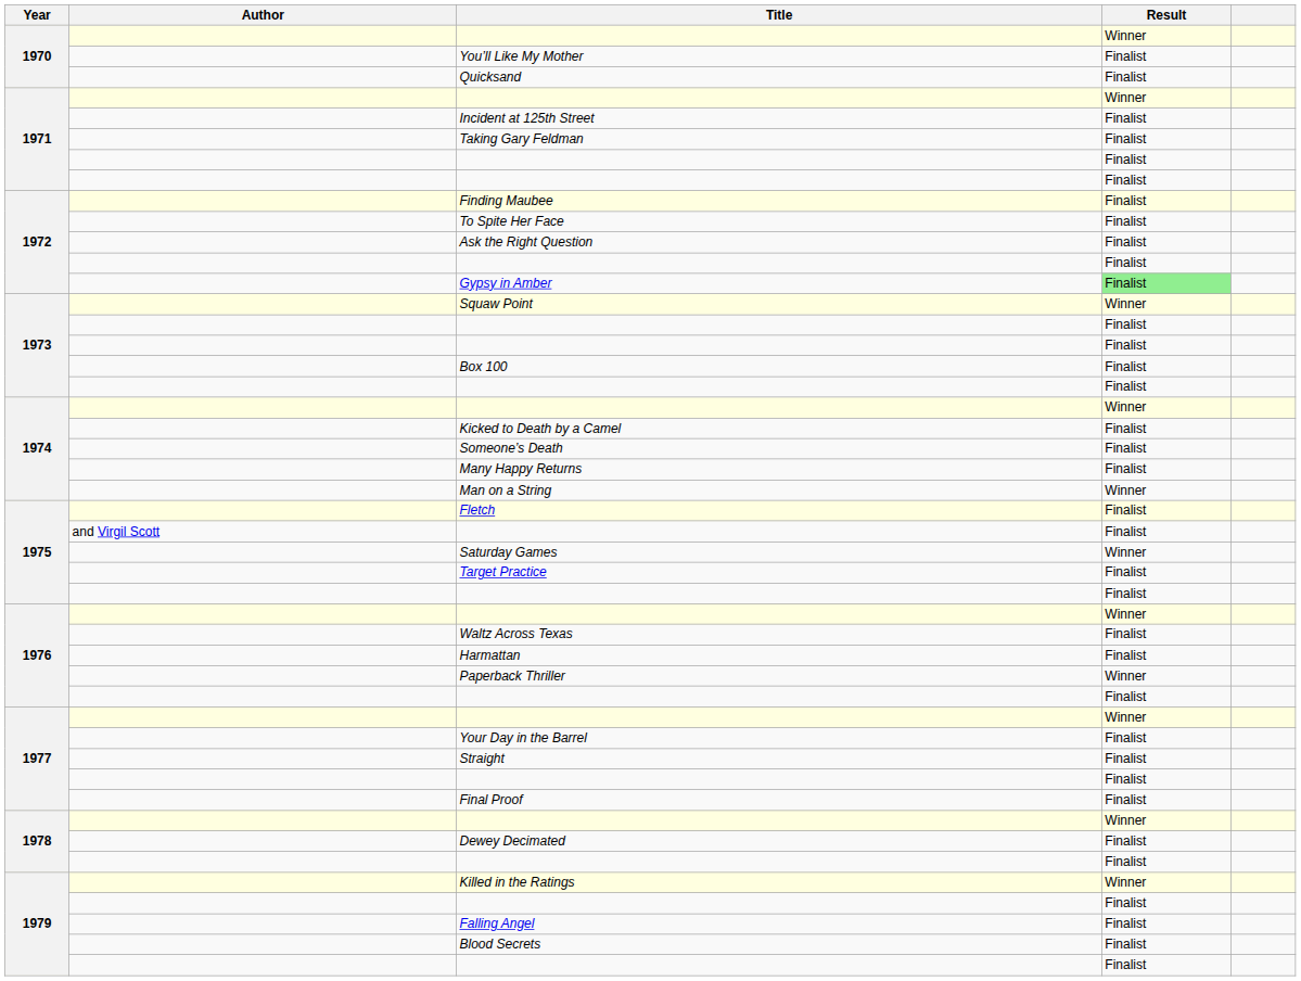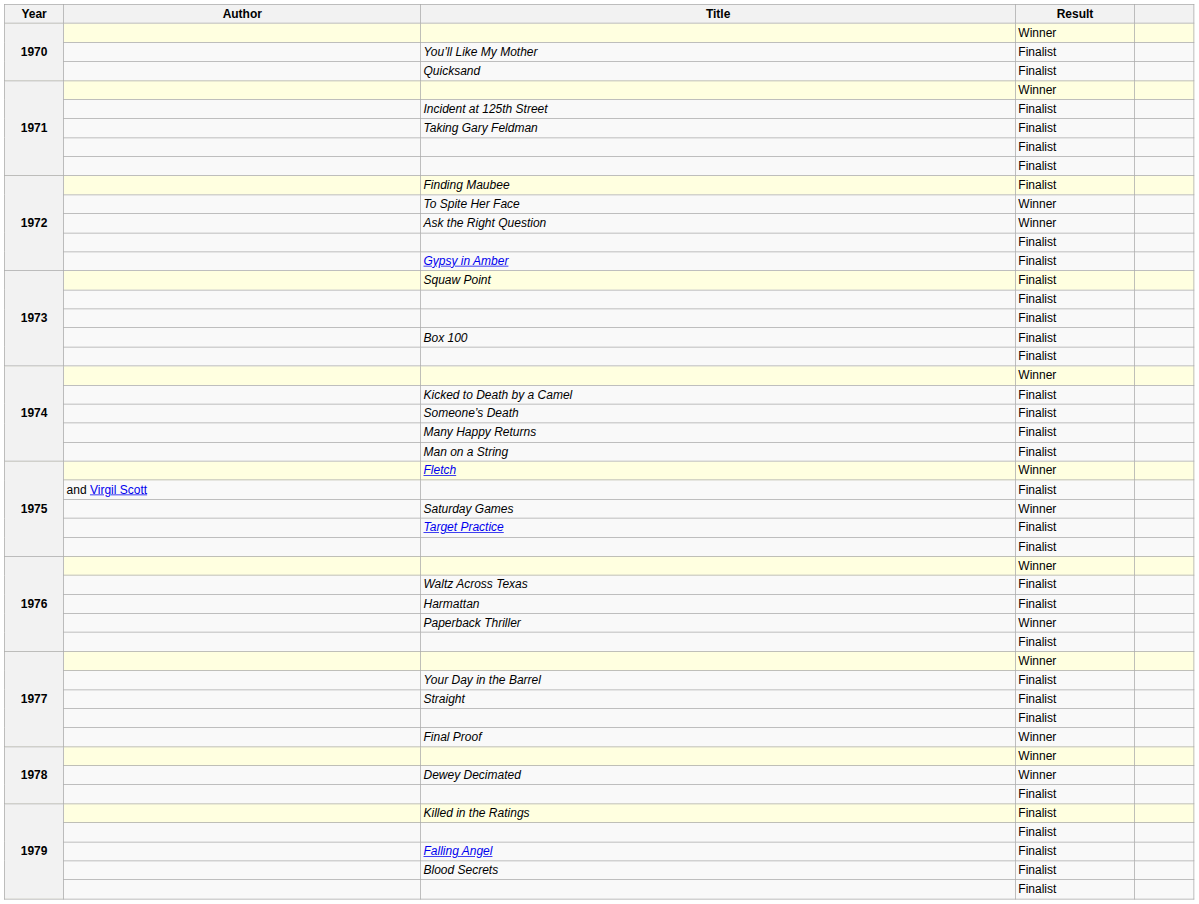 <table class="wikitable sortable mw-collapsible" style="width:80%">
 <tr>
 <th scope="col" width="5%">Year</th>
 <th scope="col" width="30%">Author</th>
 <th scope="col" width="50%">Title</th>
 <th scope="col" width="10%">Result</th>
 <th scope="col" width="5%"></th>
 </tr>
 <tr style="background:lightyellow;">
 <th rowspan="3">1970</th>
 <td></td>
 <td><em></em></td>
 <td>Winner</td>
 <td><em></em></td>
 </tr>
 <tr>
 <td></td>
 <td><em>You’ll Like My Mother</em></td>
 <td>Finalist</td>
 <td></td>
 </tr>
 <tr>
 <td></td>
 <td><em>Quicksand</em></td>
 <td>Finalist</td>
 <td></td>
 </tr>
 <tr style="background:lightyellow;">
 <th rowspan="5">1971</th>
 <td></td>
 <td><em></em></td>
 <td>Winner</td>
 <td></td>
 </tr>
 <tr>
 <td></td>
 <td><em>Incident at 125th Street</em></td>
 <td>Finalist</td>
 <td></td>
 </tr>
 <tr>
 <td></td>
 <td><em>Taking Gary Feldman</em></td>
 <td>Finalist</td>
 <td></td>
 </tr>
 <tr>
 <td></td>
 <td></td>
 <td>Finalist</td>
 <td></td>
 </tr>
 <tr>
 <td></td>
 <td></td>
 <td>Finalist</td>
 <td></td>
 </tr>
 <tr style="background:lightyellow;">
 <th rowspan="5">1972</th>
 <td></td>
 <td><em>Finding Maubee</em></td>
 <td>Finalist</td>
 <td></td>
 </tr>
 <tr>
 <td></td>
 <td><em>To Spite Her Face</em></td>
-<td>Finalist</td>
+<td>Winner</td>
 <td></td>
 </tr>
 <tr>
 <td></td>
 <td><em>Ask the Right Question</em></td>
-<td>Finalist</td>
+<td>Winner</td>
 <td></td>
 </tr>
 <tr>
 <td></td>
 <td></td>
 <td>Finalist</td>
 <td></td>
 </tr>
 <tr>
 <td></td>
 <td><em><a href='#'>Gypsy in Amber</a></em></td>
-<td style="background: lightgreen;">Finalist</td>
+<td>Finalist</td>
 <td></td>
 </tr>
 <tr style="background:lightyellow;">
 <th rowspan="5">1973</th>
 <td></td>
 <td><em>Squaw Point</em></td>
-<td>Winner</td>
+<td>Finalist</td>
 <td></td>
 </tr>
 <tr>
 <td></td>
 <td></td>
 <td>Finalist</td>
 <td></td>
 </tr>
 <tr>
 <td></td>
 <td></td>
 <td>Finalist</td>
 <td></td>
 </tr>
 <tr>
 <td></td>
 <td><em>Box 100</em></td>
 <td>Finalist</td>
 <td></td>
 </tr>
 <tr>
 <td></td>
 <td></td>
 <td>Finalist</td>
 <td></td>
 </tr>
 <tr style="background:lightyellow;">
 <th rowspan="5">1974</th>
 <td></td>
 <td><em></em></td>
 <td>Winner</td>
 <td></td>
 </tr>
 <tr>
 <td></td>
 <td><em>Kicked to Death by a Camel</em></td>
 <td>Finalist</td>
 <td></td>
 </tr>
 <tr>
 <td></td>
 <td><em>Someone’s Death</em></td>
 <td>Finalist</td>
 <td></td>
 </tr>
 <tr>
 <td></td>
 <td><em>Many Happy Returns</em></td>
 <td>Finalist</td>
 <td></td>
 </tr>
 <tr>
 <td></td>
 <td><em>Man on a String</em></td>
-<td>Winner</td>
+<td>Finalist</td>
 <td></td>
 </tr>
 <tr style="background:lightyellow;">
 <th rowspan="5">1975</th>
 <td></td>
 <td><em><a href='#'>Fletch</a></em></td>
-<td>Finalist</td>
+<td>Winner</td>
 <td></td>
 </tr>
 <tr>
 <td> and <a href='#'>Virgil Scott</a></td>
 <td></td>
 <td>Finalist</td>
 <td></td>
 </tr>
 <tr>
 <td></td>
 <td><em>Saturday Games</em></td>
 <td>Winner</td>
 <td></td>
 </tr>
 <tr>
 <td></td>
 <td><em><a href='#'>Target Practice</a></em></td>
 <td>Finalist</td>
 <td></td>
 </tr>
 <tr>
 <td></td>
 <td></td>
 <td>Finalist</td>
 <td></td>
 </tr>
 <tr style="background:lightyellow;">
 <th rowspan="5">1976</th>
 <td></td>
 <td><em></em></td>
 <td>Winner</td>
 <td></td>
 </tr>
 <tr>
 <td></td>
 <td><em>Waltz Across Texas</em></td>
 <td>Finalist</td>
 <td></td>
 </tr>
 <tr>
 <td></td>
 <td><em>Harmattan</em></td>
 <td>Finalist</td>
 <td></td>
 </tr>
 <tr>
 <td></td>
 <td><em>Paperback Thriller</em></td>
 <td>Winner</td>
 <td></td>
 </tr>
 <tr>
 <td></td>
 <td></td>
 <td>Finalist</td>
 <td></td>
 </tr>
 <tr style="background:lightyellow;">
 <th rowspan="5">1977</th>
 <td></td>
 <td><em></em></td>
 <td>Winner</td>
 <td></td>
 </tr>
 <tr>
 <td></td>
 <td><em>Your Day in the Barrel</em></td>
 <td>Finalist</td>
 <td></td>
 </tr>
 <tr>
 <td></td>
 <td><em>Straight</em></td>
 <td>Finalist</td>
 <td></td>
 </tr>
 <tr>
 <td></td>
 <td></td>
 <td>Finalist</td>
 <td></td>
 </tr>
 <tr>
 <td></td>
 <td><em>Final Proof</em></td>
-<td>Finalist</td>
+<td>Winner</td>
 <td></td>
 </tr>
 <tr style="background:lightyellow;">
 <th rowspan="3">1978</th>
 <td></td>
 <td><em></em></td>
 <td>Winner</td>
 <td></td>
 </tr>
 <tr>
 <td></td>
 <td><em>Dewey Decimated</em></td>
-<td>Finalist</td>
+<td>Winner</td>
 <td></td>
 </tr>
 <tr>
 <td></td>
 <td></td>
 <td>Finalist</td>
 <td></td>
 </tr>
 <tr style="background:lightyellow;">
 <th rowspan="5">1979</th>
 <td></td>
 <td><em>Killed in the Ratings</em></td>
-<td>Winner</td>
+<td>Finalist</td>
 <td></td>
 </tr>
 <tr>
 <td></td>
 <td></td>
 <td>Finalist</td>
 <td></td>
 </tr>
 <tr>
 <td></td>
 <td><em><a href='#'>Falling Angel</a></em></td>
 <td>Finalist</td>
 <td></td>
 </tr>
 <tr>
 <td></td>
 <td><em>Blood Secrets</em></td>
 <td>Finalist</td>
 <td></td>
 </tr>
 <tr>
 <td></td>
 <td></td>
 <td>Finalist</td>
 <td></td>
 </tr>
 </table>
